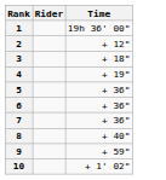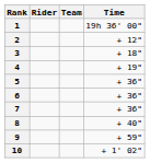 <table class="wikitable" margin-bottom:0;">
 <tr>
 <th scope="col">Rank</th>
 <th scope="col">Rider</th>
+<th scope="col">Team</th>
 <th scope="col">Time</th>
 </tr>
 <tr>
 <th scope="row">1</th>
 <td> </td>
+<td></td>
 <td align="right">19h 36' 00"</td>
 </tr>
 <tr>
 <th scope="row">2</th>
+<td></td>
 <td></td>
 <td align="right">+ 12"</td>
 </tr>
 <tr>
 <th scope="row">3</th>
 <td></td>
+<td></td>
 <td align="right">+ 18"</td>
 </tr>
 <tr>
 <th scope="row">4</th>
+<td></td>
 <td></td>
 <td align="right">+ 19"</td>
 </tr>
 <tr>
 <th scope="row">5</th>
 <td></td>
+<td></td>
 <td align="right">+ 36"</td>
 </tr>
 <tr>
 <th scope="row">6</th>
+<td></td>
 <td></td>
 <td align="right">+ 36"</td>
 </tr>
 <tr>
 <th scope="row">7</th>
 <td></td>
+<td></td>
 <td align="right">+ 36"</td>
 </tr>
 <tr>
 <th scope="row">8</th>
+<td></td>
 <td></td>
 <td align="right">+ 40"</td>
 </tr>
 <tr>
 <th scope="row">9</th>
 <td></td>
+<td></td>
 <td align="right">+ 59"</td>
 </tr>
 <tr>
 <th scope="row">10</th>
 <td></td>
+<td></td>
 <td align="right">+ 1' 02"</td>
 </tr>
 </table>
